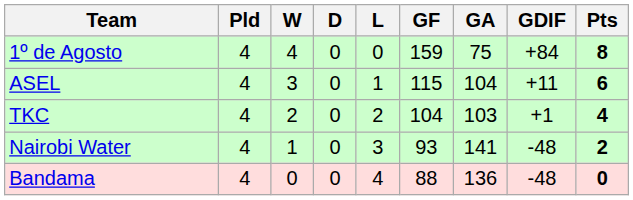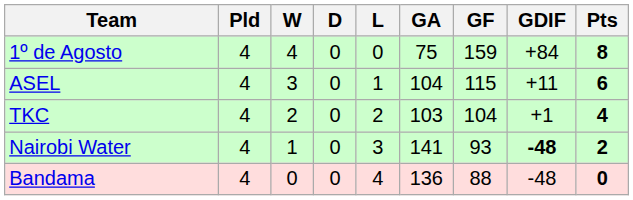 <table class=wikitable style="text-align:center" width=500>
 <tr>
 <th width=25%>Team</th>
 <th width=5%>Pld</th>
 <th width=5%>W</th>
 <th width=5%>D</th>
 <th width=5%>L</th>
+<th width=5%>GA</th>
 <th width=5%>GF</th>
-<th width=5%>GA</th>
 <th width=5%>GDIF</th>
 <th width=5%>Pts</th>
 </tr>
 <tr bgcolor=#ccffcc>
 <td align="left"> <a href='#'>1º de Agosto</a></td>
 <td>4</td>
 <td>4</td>
 <td>0</td>
 <td>0</td>
+<td>75</td>
 <td>159</td>
-<td>75</td>
 <td>+84</td>
 <td><strong>8</strong></td>
 </tr>
 <tr bgcolor=#ccffcc>
 <td align="left"> <a href='#'>ASEL</a></td>
 <td>4</td>
 <td>3</td>
 <td>0</td>
 <td>1</td>
+<td>104</td>
 <td>115</td>
-<td>104</td>
 <td>+11</td>
 <td><strong>6</strong></td>
 </tr>
 <tr bgcolor=#ccffcc>
 <td align="left"> <a href='#'>TKC</a></td>
 <td>4</td>
 <td>2</td>
 <td>0</td>
 <td>2</td>
+<td>103</td>
 <td>104</td>
-<td>103</td>
 <td>+1</td>
 <td><strong>4</strong></td>
 </tr>
 <tr bgcolor=#ccffcc>
 <td align="left"> <a href='#'>Nairobi Water</a></td>
 <td>4</td>
 <td>1</td>
 <td>0</td>
 <td>3</td>
+<td>141</td>
 <td>93</td>
-<td>141</td>
-<td>-48</td>
+<td><strong>-48</strong></td>
 <td><strong>2</strong></td>
 </tr>
 <tr bgcolor=#ffdddd>
 <td align="left"> <a href='#'>Bandama</a></td>
 <td>4</td>
 <td>0</td>
 <td>0</td>
 <td>4</td>
+<td>136</td>
 <td>88</td>
-<td>136</td>
 <td>-48</td>
 <td><strong>0</strong></td>
 </tr>
 </table>
